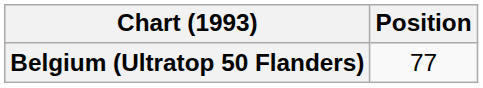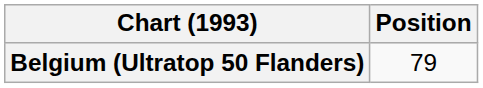 <table class="wikitable plainrowheaders" style="text-align:center">
 <tr>
 <th>Chart (1993)</th>
 <th>Position</th>
 </tr>
 <tr>
 <th scope="row">Belgium (Ultratop 50 Flanders)</th>
-<td>77</td>
+<td>79</td>
 </tr>
 </table>
